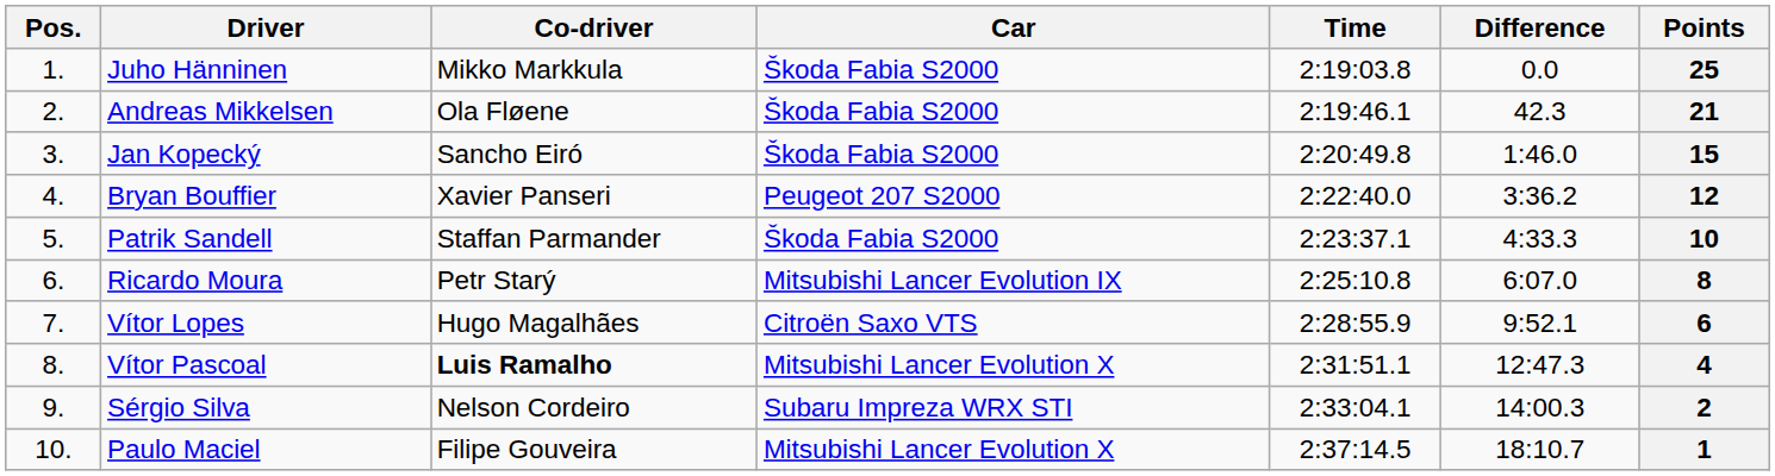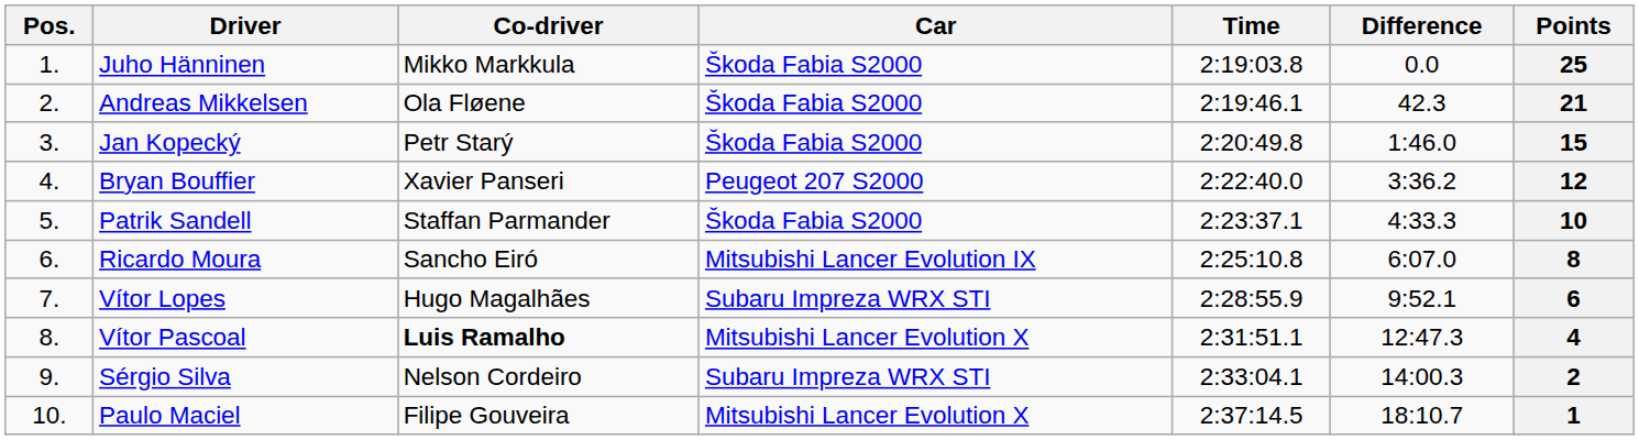 <table class="wikitable" width="100%" style="text-align: center; font-size: 90%; max-width: 950px;">
 <tr>
 <th>Pos.</th>
 <th>Driver</th>
 <th>Co-driver</th>
 <th>Car</th>
 <th>Time</th>
 <th>Difference</th>
 <th>Points</th>
 </tr>
 <tr>
 <td>1.</td>
 <td align="left"> <a href='#'>Juho Hänninen</a></td>
 <td align="left"> Mikko Markkula</td>
 <td align="left"><a href='#'>Škoda Fabia S2000</a></td>
 <td>2:19:03.8</td>
 <td>0.0</td>
 <th>25</th>
 </tr>
 <tr>
 <td>2.</td>
 <td align="left"> <a href='#'>Andreas Mikkelsen</a></td>
 <td align="left"> Ola Fløene</td>
 <td align="left"><a href='#'>Škoda Fabia S2000</a></td>
 <td>2:19:46.1</td>
 <td>42.3</td>
 <th>21</th>
 </tr>
 <tr>
 <td>3.</td>
 <td align="left"> <a href='#'>Jan Kopecký</a></td>
-<td align="left"> Sancho Eiró</td>
+<td align="left"> Petr Starý</td>
 <td align="left"><a href='#'>Škoda Fabia S2000</a></td>
 <td>2:20:49.8</td>
 <td>1:46.0</td>
 <th>15</th>
 </tr>
 <tr>
 <td>4.</td>
 <td align="left"> <a href='#'>Bryan Bouffier</a></td>
 <td align="left"> Xavier Panseri</td>
 <td align="left"><a href='#'>Peugeot 207 S2000</a></td>
 <td>2:22:40.0</td>
 <td>3:36.2</td>
 <th>12</th>
 </tr>
 <tr>
 <td>5.</td>
 <td align="left"> <a href='#'>Patrik Sandell</a></td>
 <td align="left"> Staffan Parmander</td>
 <td align="left"><a href='#'>Škoda Fabia S2000</a></td>
 <td>2:23:37.1</td>
 <td>4:33.3</td>
 <th>10</th>
 </tr>
 <tr>
 <td>6.</td>
 <td align="left"> <a href='#'>Ricardo Moura</a></td>
-<td align="left"> Petr Starý</td>
+<td align="left"> Sancho Eiró</td>
 <td align="left"><a href='#'>Mitsubishi Lancer Evolution IX</a></td>
 <td>2:25:10.8</td>
 <td>6:07.0</td>
 <th>8</th>
 </tr>
 <tr>
 <td>7.</td>
 <td align="left"> <a href='#'>Vítor Lopes</a></td>
 <td align="left"> Hugo Magalhães</td>
-<td align="left"><a href='#'>Citroën Saxo VTS</a></td>
+<td align="left"><a href='#'>Subaru Impreza WRX STI</a></td>
 <td>2:28:55.9</td>
 <td>9:52.1</td>
 <th>6</th>
 </tr>
 <tr>
 <td>8.</td>
 <td align="left"> <a href='#'>Vítor Pascoal</a></td>
 <td align="left"><strong> Luis Ramalho</strong></td>
 <td align="left"><a href='#'>Mitsubishi Lancer Evolution X</a></td>
 <td>2:31:51.1</td>
 <td>12:47.3</td>
 <th>4</th>
 </tr>
 <tr>
 <td>9.</td>
 <td align="left"> <a href='#'>Sérgio Silva</a></td>
 <td align="left"> Nelson Cordeiro</td>
 <td align="left"><a href='#'>Subaru Impreza WRX STI</a></td>
 <td>2:33:04.1</td>
 <td>14:00.3</td>
 <th>2</th>
 </tr>
 <tr>
 <td>10.</td>
 <td align="left"> <a href='#'>Paulo Maciel</a></td>
 <td align="left"> Filipe Gouveira</td>
 <td align="left"><a href='#'>Mitsubishi Lancer Evolution X</a></td>
 <td>2:37:14.5</td>
 <td>18:10.7</td>
 <th>1</th>
 </tr>
 </table>
